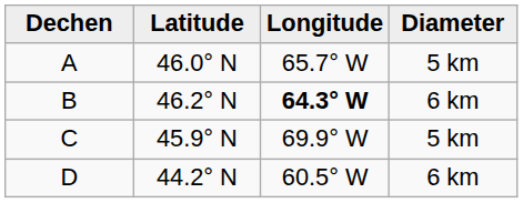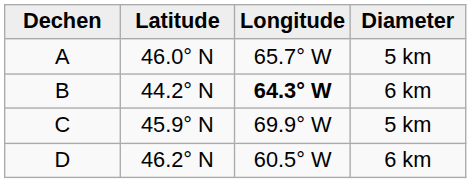 <table class="wikitable">
 <tr>
 <th width="25%" style="background:#eeeeee;">Dechen</th>
 <th width="25%" style="background:#eeeeee;">Latitude</th>
 <th width="25%" style="background:#eeeeee;">Longitude</th>
 <th width="25%" style="background:#eeeeee;">Diameter</th>
 </tr>
 <tr>
 <td align="center">A</td>
 <td align="center">46.0° N</td>
 <td align="center">65.7° W</td>
 <td align="center">5 km</td>
 </tr>
 <tr>
 <td align="center">B</td>
-<td align="center">46.2° N</td>
+<td align="center">44.2° N</td>
 <td align="center"><strong>64.3° W</strong></td>
 <td align="center">6 km</td>
 </tr>
 <tr>
 <td align="center">C</td>
 <td align="center">45.9° N</td>
 <td align="center">69.9° W</td>
 <td align="center">5 km</td>
 </tr>
 <tr>
 <td align="center">D</td>
-<td align="center">44.2° N</td>
+<td align="center">46.2° N</td>
 <td align="center">60.5° W</td>
 <td align="center">6 km</td>
 </tr>
 </table>
